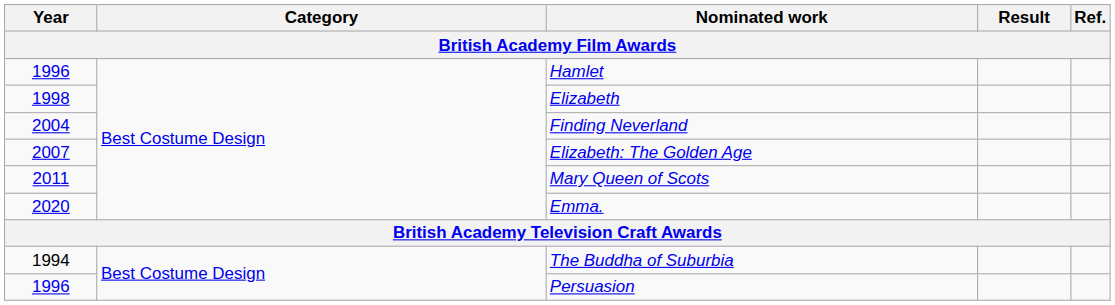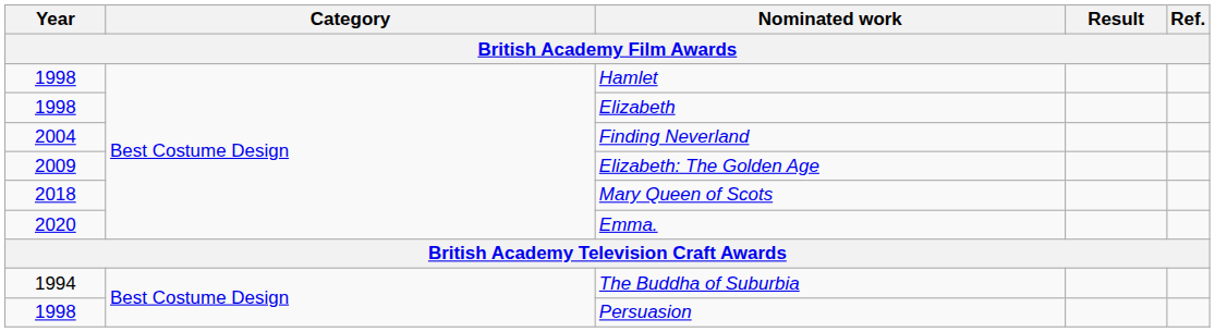 <table class=wikitable>
 <tr>
 <th scope="col" style="width:5em;">Year</th>
 <th scope="col" style="width:26em;">Category</th>
 <th scope="col" style="width:25em;">Nominated work</th>
 <th scope="col" style="width:5em;">Result</th>
 <th>Ref.</th>
 </tr>
 <tr>
 <th colspan="5"><a href='#'>British Academy Film Awards</a></th>
 </tr>
 <tr>
-<td style="text-align:center;"><a href='#'>1996</a></td>
+<td style="text-align:center;"><a href='#'>1998</a></td>
 <td rowspan="6"><a href='#'>Best Costume Design</a></td>
 <td><em><a href='#'>Hamlet</a></em></td>
 <td></td>
 <td style="text-align:center;"></td>
 </tr>
 <tr>
 <td style="text-align:center;"><a href='#'>1998</a></td>
 <td><em><a href='#'>Elizabeth</a></em></td>
 <td></td>
 <td style="text-align:center;"></td>
 </tr>
 <tr>
 <td style="text-align:center;"><a href='#'>2004</a></td>
 <td><em><a href='#'>Finding Neverland</a></em></td>
 <td></td>
 <td style="text-align:center;"></td>
 </tr>
 <tr>
-<td style="text-align:center;"><a href='#'>2007</a></td>
+<td style="text-align:center;"><a href='#'>2009</a></td>
 <td><em><a href='#'>Elizabeth: The Golden Age</a></em></td>
 <td></td>
 <td style="text-align:center;"></td>
 </tr>
 <tr>
-<td style="text-align:center;"><a href='#'>2011</a></td>
+<td style="text-align:center;"><a href='#'>2018</a></td>
 <td><em><a href='#'>Mary Queen of Scots</a></em></td>
 <td></td>
 <td style="text-align:center;"></td>
 </tr>
 <tr>
 <td style="text-align:center;"><a href='#'>2020</a></td>
 <td><em><a href='#'>Emma.</a></em></td>
 <td></td>
 <td style="text-align:center;"></td>
 </tr>
 <tr>
 <th colspan="5"><a href='#'>British Academy Television Craft Awards</a></th>
 </tr>
 <tr>
 <td style="text-align:center;">1994</td>
 <td rowspan="2"><a href='#'>Best Costume Design</a></td>
 <td><em><a href='#'>The Buddha of Suburbia</a></em></td>
 <td></td>
 <td style="text-align:center;"></td>
 </tr>
 <tr>
-<td style="text-align:center;"><a href='#'>1996</a></td>
+<td style="text-align:center;"><a href='#'>1998</a></td>
 <td><em><a href='#'>Persuasion</a></em></td>
 <td></td>
 <td style="text-align:center;"></td>
 </tr>
 </table>
